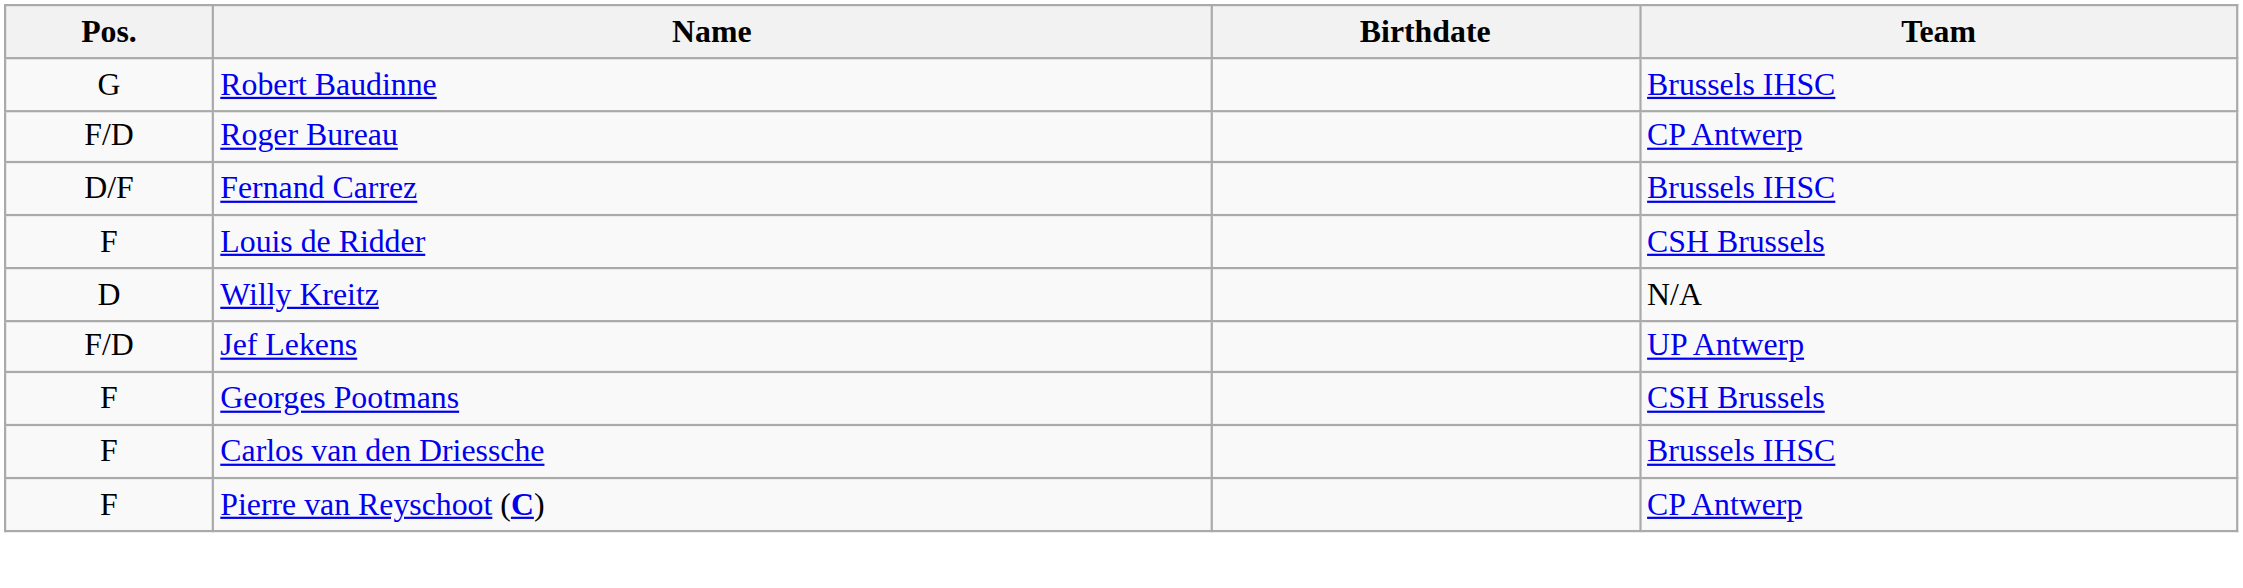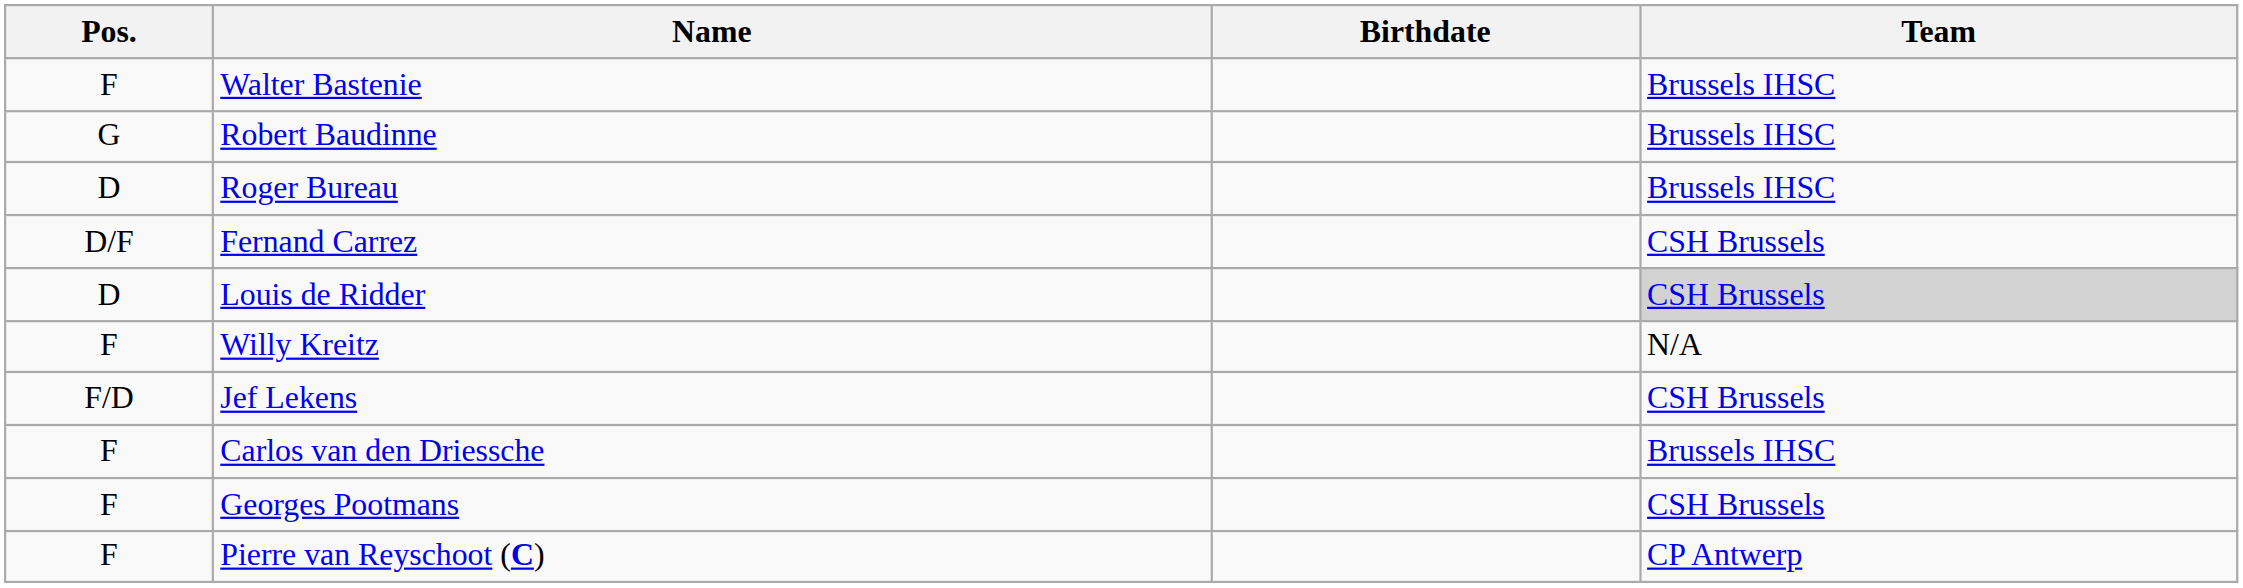 <table class="wikitable sortable" width="80%" style="font-size: 90%; text-align: center;">
 <tr>
 <th>Pos.</th>
 <th>Name</th>
 <th>Birthdate</th>
 <th>Team</th>
 </tr>
 <tr>
+<td>F</td>
+<td style="text-align:left;"><a href='#'>Walter Bastenie</a></td>
+<td style="text-align:right;"></td>
+<td style="text-align:left;"> <a href='#'>Brussels IHSC</a></td>
+</tr>
+<tr>
 <td>G</td>
 <td style="text-align:left;"><a href='#'>Robert Baudinne</a></td>
 <td style="text-align:right;"></td>
 <td style="text-align:left;"> <a href='#'>Brussels IHSC</a></td>
 </tr>
 <tr>
-<td>F/D</td>
+<td>D</td>
 <td style="text-align:left;"><a href='#'>Roger Bureau</a></td>
 <td style="text-align:right;"></td>
-<td style="text-align:left;"> <a href='#'>CP Antwerp</a></td>
+<td style="text-align:left;"> <a href='#'>Brussels IHSC</a></td>
 </tr>
 <tr>
 <td>D/F</td>
 <td style="text-align:left;"><a href='#'>Fernand Carrez</a></td>
 <td style="text-align:right;"></td>
-<td style="text-align:left;"> <a href='#'>Brussels IHSC</a></td>
-</tr>
-<tr>
-<td>F</td>
-<td style="text-align:left;"><a href='#'>Louis de Ridder</a></td>
-<td style="text-align:right;"></td>
 <td style="text-align:left;"> <a href='#'>CSH Brussels</a></td>
 </tr>
 <tr>
 <td>D</td>
+<td style="text-align:left;"><a href='#'>Louis de Ridder</a></td>
+<td style="text-align:right;"></td>
+<td style="background: lightgrey; text-align:left;"> <a href='#'>CSH Brussels</a></td>
+</tr>
+<tr>
+<td>F</td>
 <td style="text-align:left;"><a href='#'>Willy Kreitz</a></td>
 <td style="text-align:right;"></td>
 <td style="text-align:left;">N/A</td>
 </tr>
 <tr>
 <td>F/D</td>
 <td style="text-align:left;"><a href='#'>Jef Lekens</a></td>
-<td style="text-align:right;"></td>
-<td style="text-align:left;"> <a href='#'>UP Antwerp</a></td>
-</tr>
-<tr>
-<td>F</td>
-<td style="text-align:left;"><a href='#'>Georges Pootmans</a></td>
 <td style="text-align:right;"></td>
 <td style="text-align:left;"> <a href='#'>CSH Brussels</a></td>
 </tr>
 <tr>
 <td>F</td>
 <td style="text-align:left;"><a href='#'>Carlos van den Driessche</a></td>
 <td style="text-align:right;"></td>
 <td style="text-align:left;"> <a href='#'>Brussels IHSC</a></td>
 </tr>
 <tr>
 <td>F</td>
+<td style="text-align:left;"><a href='#'>Georges Pootmans</a></td>
+<td style="text-align:right;"></td>
+<td style="text-align:left;"> <a href='#'>CSH Brussels</a></td>
+</tr>
+<tr>
+<td>F</td>
 <td style="text-align:left;"><a href='#'>Pierre van Reyschoot</a> (<strong><a href='#'>C</a></strong>)</td>
 <td style="text-align:right;"></td>
 <td style="text-align:left;"> <a href='#'>CP Antwerp</a></td>
 </tr>
 </table>
